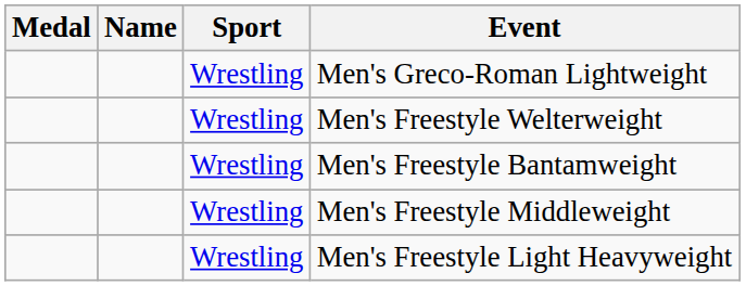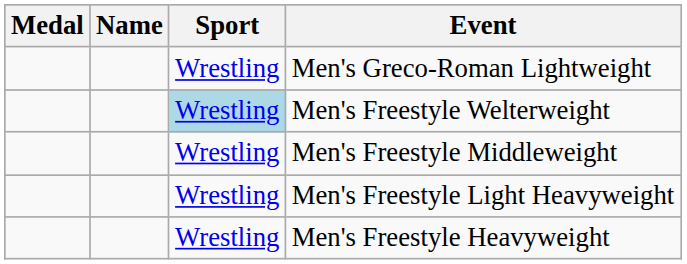 <table class="wikitable sortable">
 <tr>
 <th>Medal</th>
 <th>Name</th>
 <th>Sport</th>
 <th>Event</th>
 </tr>
 <tr>
 <td></td>
 <td></td>
 <td><a href='#'>Wrestling</a></td>
 <td>Men's Greco-Roman Lightweight</td>
 </tr>
 <tr>
 <td></td>
 <td></td>
-<td><a href='#'>Wrestling</a></td>
+<td style="background: lightblue;"><a href='#'>Wrestling</a></td>
 <td>Men's Freestyle Welterweight</td>
-</tr>
-<tr>
-<td></td>
-<td></td>
-<td><a href='#'>Wrestling</a></td>
-<td>Men's Freestyle Bantamweight</td>
 </tr>
 <tr>
 <td></td>
 <td></td>
 <td><a href='#'>Wrestling</a></td>
 <td>Men's Freestyle Middleweight</td>
 </tr>
 <tr>
 <td></td>
 <td></td>
 <td><a href='#'>Wrestling</a></td>
 <td>Men's Freestyle Light Heavyweight</td>
 </tr>
+<tr>
+<td></td>
+<td></td>
+<td><a href='#'>Wrestling</a></td>
+<td>Men's Freestyle Heavyweight</td>
+</tr>
 </table>
